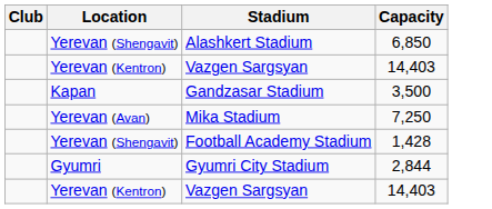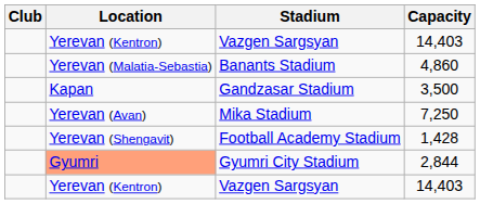 <table class="wikitable sortable">
 <tr>
 <th>Club</th>
 <th>Location</th>
 <th>Stadium</th>
 <th>Capacity</th>
 </tr>
 <tr>
 <td></td>
-<td><a href='#'>Yerevan</a> <small>(<a href='#'>Shengavit</a>)</small></td>
-<td><a href='#'>Alashkert Stadium</a></td>
-<td align="center">6,850</td>
+<td><a href='#'>Yerevan</a> <small>(<a href='#'>Kentron</a>)</small></td>
+<td><a href='#'>Vazgen Sargsyan</a></td>
+<td align="center">14,403</td>
 </tr>
 <tr>
 <td></td>
-<td><a href='#'>Yerevan</a> <small>(<a href='#'>Kentron</a>)</small></td>
-<td><a href='#'>Vazgen Sargsyan</a></td>
-<td align="center">14,403</td>
+<td><a href='#'>Yerevan</a> <small>(<a href='#'>Malatia-Sebastia</a>)</small></td>
+<td><a href='#'>Banants Stadium</a></td>
+<td align="center">4,860</td>
 </tr>
 <tr>
 <td></td>
 <td><a href='#'>Kapan</a></td>
 <td><a href='#'>Gandzasar Stadium</a></td>
 <td align="center">3,500</td>
 </tr>
 <tr>
 <td></td>
 <td><a href='#'>Yerevan</a> <small>(<a href='#'>Avan</a>)</small></td>
 <td><a href='#'>Mika Stadium</a></td>
 <td align="center">7,250</td>
 </tr>
 <tr>
 <td></td>
 <td><a href='#'>Yerevan</a> <small>(<a href='#'>Shengavit</a>)</small></td>
 <td><a href='#'>Football Academy Stadium</a></td>
 <td align="center">1,428</td>
 </tr>
 <tr>
 <td></td>
-<td><a href='#'>Gyumri</a></td>
+<td style="background: lightsalmon;"><a href='#'>Gyumri</a></td>
 <td><a href='#'>Gyumri City Stadium</a></td>
 <td align="center">2,844</td>
 </tr>
 <tr>
 <td></td>
 <td><a href='#'>Yerevan</a> <small>(<a href='#'>Kentron</a>)</small></td>
 <td><a href='#'>Vazgen Sargsyan</a></td>
 <td align="center">14,403</td>
 </tr>
 </table>
